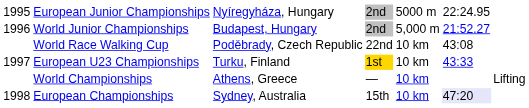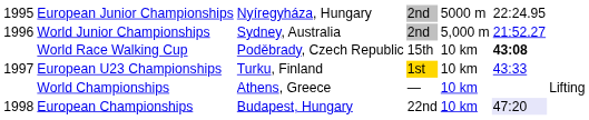 <table>
 <tr>
 <td>1995</td>
 <td><a href='#'>European Junior Championships</a></td>
 <td><a href='#'>Nyíregyháza</a>, Hungary</td>
 <td bgcolor="silver">2nd</td>
 <td>5000 m</td>
 <td>22:24.95</td>
 </tr>
 <tr>
 <td>1996</td>
 <td><a href='#'>World Junior Championships</a></td>
-<td><a href='#'>Budapest, Hungary</a></td>
+<td><a href='#'>Sydney</a>, Australia</td>
 <td bgcolor="silver">2nd</td>
 <td>5,000 m</td>
 <td><a href='#'>21:52.27</a></td>
 </tr>
 <tr>
 <td rowspan=3>1997</td>
 <td><a href='#'>World Race Walking Cup</a></td>
 <td><a href='#'>Poděbrady</a>, Czech Republic</td>
-<td>22nd</td>
+<td>15th</td>
 <td>10 km</td>
-<td>43:08</td>
+<td><strong>43:08</strong></td>
 </tr>
 <tr>
 <td><a href='#'>European U23 Championships</a></td>
 <td><a href='#'>Turku</a>, Finland</td>
 <td bgcolor="gold">1st</td>
 <td>10 km</td>
 <td><a href='#'>43:33</a></td>
 </tr>
 <tr>
 <td><a href='#'>World Championships</a></td>
 <td><a href='#'>Athens</a>, Greece</td>
 <td>—</td>
 <td><a href='#'>10 km</a></td>
 <td></td>
 <td>Lifting</td>
 </tr>
 <tr>
 <td>1998</td>
 <td><a href='#'>European Championships</a></td>
-<td><a href='#'>Sydney</a>, Australia</td>
-<td>15th</td>
+<td><a href='#'>Budapest, Hungary</a></td>
+<td>22nd</td>
 <td><a href='#'>10 km</a></td>
 <td style="background: lavender;">47:20</td>
 </tr>
 </table>
